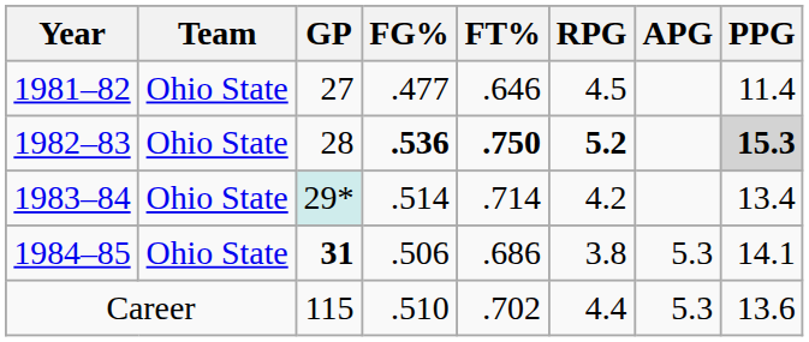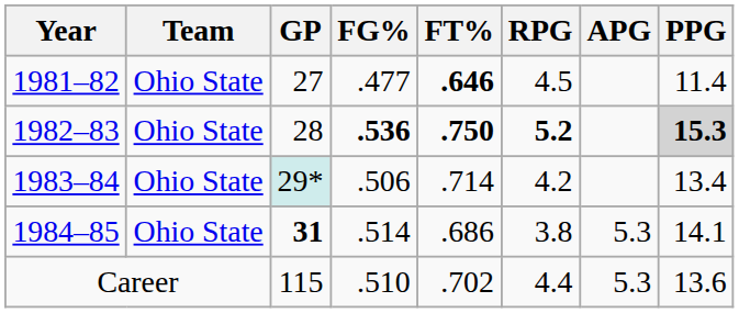 <table class="wikitable sortable" style="font-size:95%; text-align:right;">
 <tr>
 <th>Year</th>
 <th>Team</th>
 <th>GP</th>
 <th>FG%</th>
 <th>FT%</th>
 <th>RPG</th>
 <th>APG</th>
 <th>PPG</th>
 </tr>
 <tr>
 <td style="text-align:left;"><a href='#'>1981–82</a></td>
 <td style="text-align:left;"><a href='#'>Ohio State</a></td>
 <td>27</td>
 <td>.477</td>
-<td>.646</td>
+<td><strong>.646</strong></td>
 <td>4.5</td>
 <td></td>
 <td>11.4</td>
 </tr>
 <tr>
 <td style="text-align:left;"><a href='#'>1982–83</a></td>
 <td style="text-align:left;"><a href='#'>Ohio State</a></td>
 <td>28</td>
 <td><strong>.536</strong></td>
 <td><strong>.750</strong></td>
 <td><strong>5.2</strong></td>
 <td></td>
 <td style="background: lightgrey;"><strong>15.3</strong></td>
 </tr>
 <tr>
 <td style="text-align:left;"><a href='#'>1983–84</a></td>
 <td style="text-align:left;"><a href='#'>Ohio State</a></td>
 <td style="background:#CFECEC;">29*</td>
-<td>.514</td>
+<td>.506</td>
 <td>.714</td>
 <td>4.2</td>
 <td></td>
 <td>13.4</td>
 </tr>
 <tr>
 <td style="text-align:left;"><a href='#'>1984–85</a></td>
 <td style="text-align:left;"><a href='#'>Ohio State</a></td>
 <td><strong>31</strong></td>
-<td>.506</td>
+<td>.514</td>
 <td>.686</td>
 <td>3.8</td>
 <td>5.3</td>
 <td>14.1</td>
 </tr>
 <tr class="sortbottom">
 <td style="text-align:center;" colspan="2">Career</td>
 <td>115</td>
 <td>.510</td>
 <td>.702</td>
 <td>4.4</td>
 <td>5.3</td>
 <td>13.6</td>
 </tr>
 </table>
